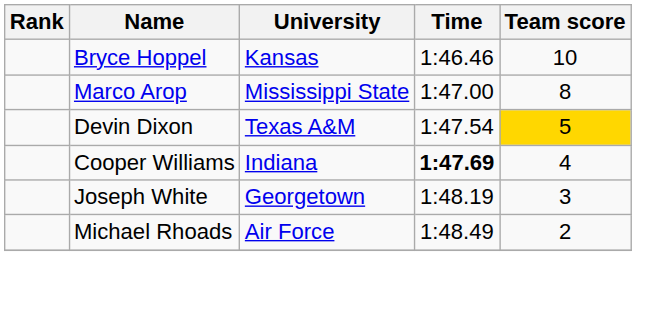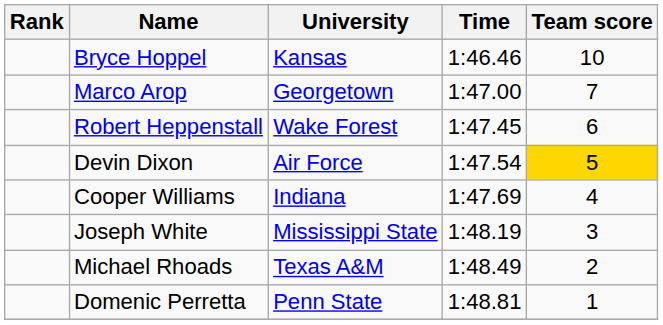 <table class="wikitable sortable" style="text-align:center">
 <tr>
 <th>Rank</th>
 <th>Name</th>
 <th>University</th>
 <th>Time</th>
 <th>Team score</th>
 </tr>
 <tr>
 <td></td>
 <td align=left><a href='#'>Bryce Hoppel</a></td>
 <td align=left><a href='#'>Kansas</a></td>
 <td>1:46.46</td>
 <td>10</td>
 </tr>
 <tr>
 <td></td>
 <td align=left><a href='#'>Marco Arop</a> </td>
-<td align=left><a href='#'>Mississippi State</a></td>
+<td align=left><a href='#'>Georgetown</a></td>
 <td>1:47.00</td>
-<td>8</td>
+<td>7</td>
+</tr>
+<tr>
+<td></td>
+<td align=left><a href='#'>Robert Heppenstall</a> </td>
+<td align=left><a href='#'>Wake Forest</a></td>
+<td>1:47.45</td>
+<td>6</td>
 </tr>
 <tr>
 <td></td>
 <td align=left>Devin Dixon</td>
-<td align=left><a href='#'>Texas A&M</a></td>
+<td align=left><a href='#'>Air Force</a></td>
 <td>1:47.54</td>
 <td style="background: gold;">5</td>
 </tr>
 <tr>
 <td></td>
 <td align=left>Cooper Williams</td>
 <td align=left><a href='#'>Indiana</a></td>
-<td><strong>1:47.69</strong></td>
+<td>1:47.69</td>
 <td>4</td>
 </tr>
 <tr>
 <td></td>
 <td align=left>Joseph White</td>
-<td align=left><a href='#'>Georgetown</a></td>
+<td align=left><a href='#'>Mississippi State</a></td>
 <td>1:48.19</td>
 <td>3</td>
 </tr>
 <tr>
 <td></td>
 <td align=left>Michael Rhoads</td>
-<td align=left><a href='#'>Air Force</a></td>
+<td align=left><a href='#'>Texas A&M</a></td>
 <td>1:48.49</td>
 <td>2</td>
 </tr>
 <tr>
+<td></td>
+<td align=left>Domenic Perretta</td>
+<td align=left><a href='#'>Penn State</a></td>
+<td>1:48.81</td>
+<td>1</td>
+</tr>
+<tr>
 </tr>
 </table>
